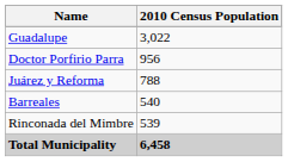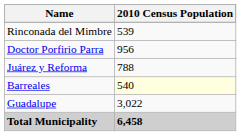 <table class="wikitable">
 <tr style="background:#000000; color:black;">
 <th><strong>Name</strong></th>
 <th><strong>2010 Census Population</strong></th>
 </tr>
 <tr>
-<td><a href='#'>Guadalupe</a></td>
-<td>3,022</td>
+<td>Rinconada del Mimbre</td>
+<td>539</td>
 </tr>
 <tr>
 <td><a href='#'>Doctor Porfirio Parra</a></td>
 <td>956</td>
 </tr>
 <tr>
 <td><a href='#'>Juárez y Reforma</a></td>
 <td>788</td>
 </tr>
 <tr>
 <td><a href='#'>Barreales</a></td>
-<td>540</td>
+<td style="background: lightyellow;">540</td>
 </tr>
 <tr>
-<td>Rinconada del Mimbre</td>
-<td>539</td>
+<td><a href='#'>Guadalupe</a></td>
+<td>3,022</td>
 </tr>
 <tr style="background:#CFCFCF;">
 <td><strong>Total Municipality</strong></td>
 <td><strong>6,458</strong></td>
 </tr>
 </table>
